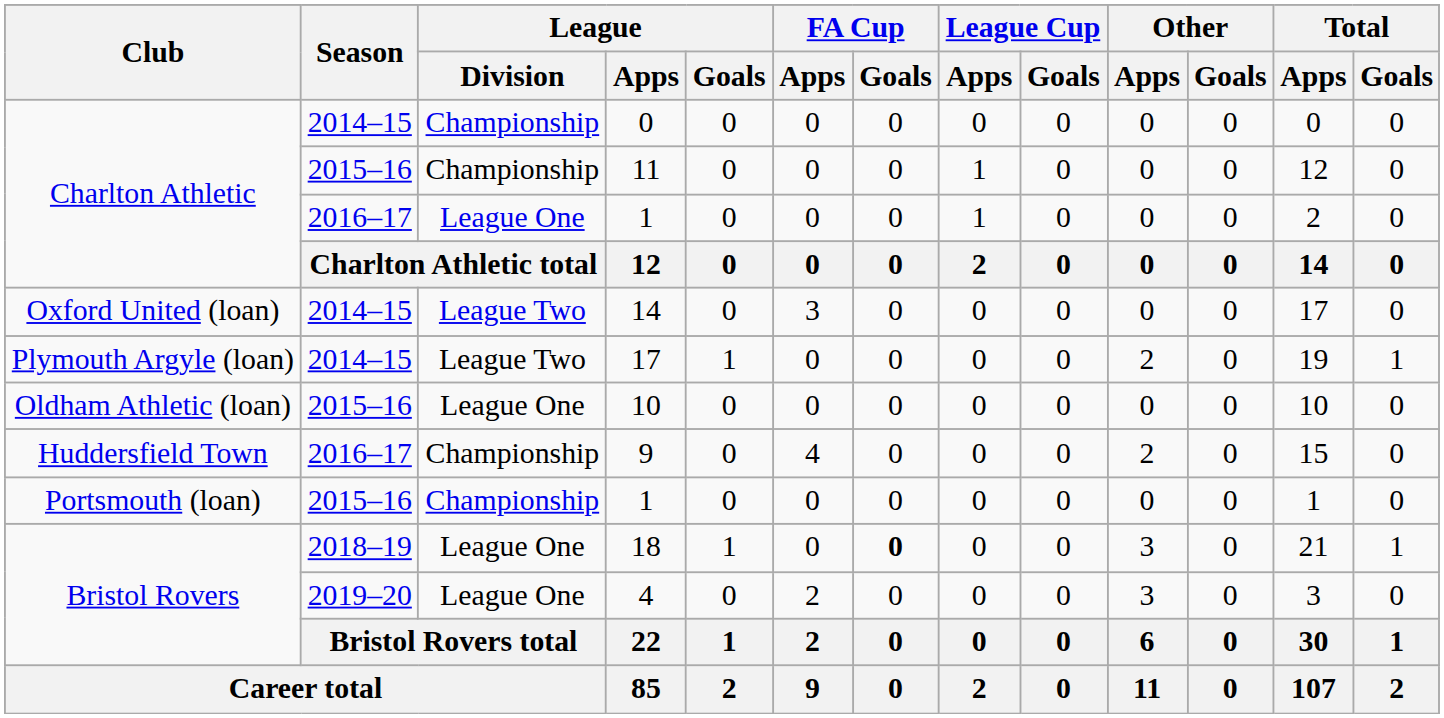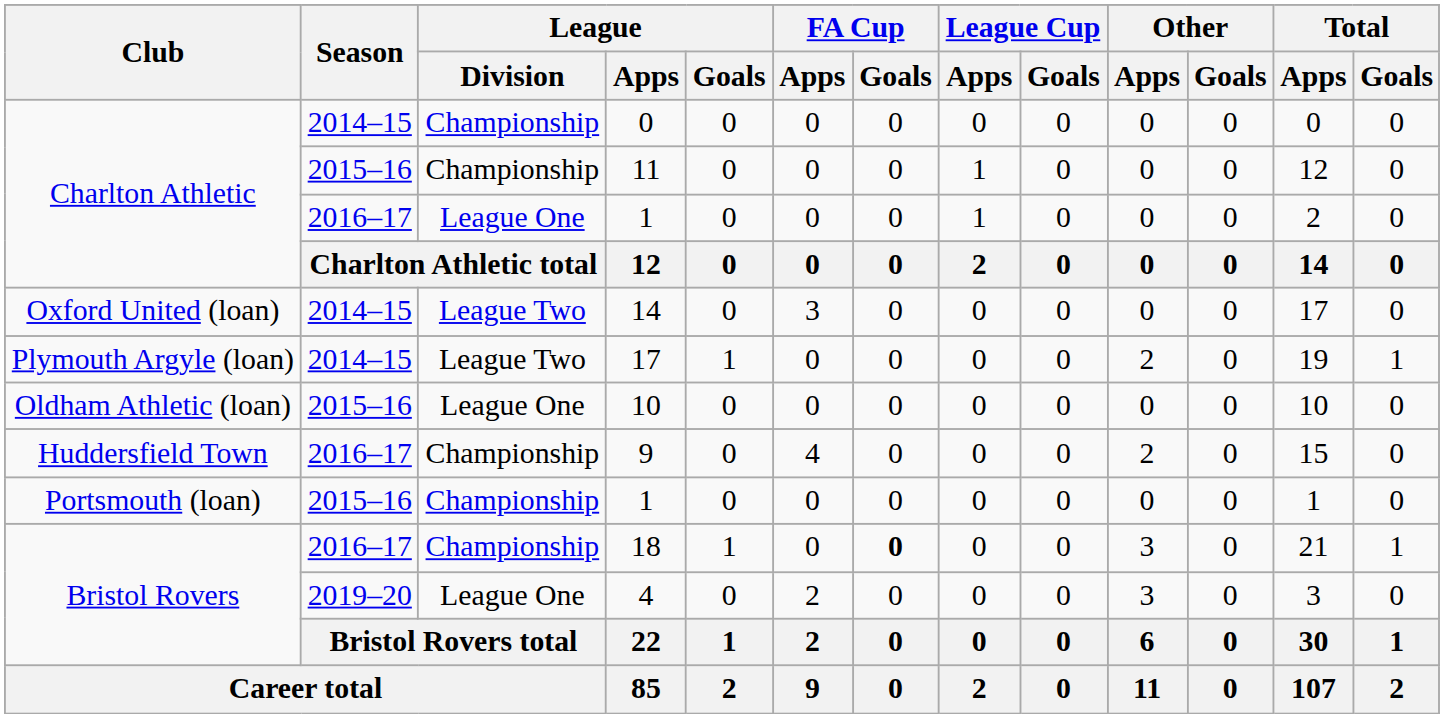 <table class="wikitable" style="text-align: center">
 <tr>
 <th rowspan=2>Club</th>
 <th rowspan=2>Season</th>
 <th colspan=3>League</th>
 <th colspan=2><a href='#'>FA Cup</a></th>
 <th colspan=2><a href='#'>League Cup</a></th>
 <th colspan=2>Other</th>
 <th colspan=2>Total</th>
 </tr>
 <tr>
 <th>Division</th>
 <th>Apps</th>
 <th>Goals</th>
 <th>Apps</th>
 <th>Goals</th>
 <th>Apps</th>
 <th>Goals</th>
 <th>Apps</th>
 <th>Goals</th>
 <th>Apps</th>
 <th>Goals</th>
 </tr>
 <tr>
 <td rowspan=4><a href='#'>Charlton Athletic</a></td>
 <td><a href='#'>2014–15</a></td>
 <td><a href='#'>Championship</a></td>
 <td>0</td>
 <td>0</td>
 <td>0</td>
 <td>0</td>
 <td>0</td>
 <td>0</td>
 <td>0</td>
 <td>0</td>
 <td>0</td>
 <td>0</td>
 </tr>
 <tr>
 <td><a href='#'>2015–16</a></td>
 <td>Championship</td>
 <td>11</td>
 <td>0</td>
 <td>0</td>
 <td>0</td>
 <td>1</td>
 <td>0</td>
 <td>0</td>
 <td>0</td>
 <td>12</td>
 <td>0</td>
 </tr>
 <tr>
 <td><a href='#'>2016–17</a></td>
 <td><a href='#'>League One</a></td>
 <td>1</td>
 <td>0</td>
 <td>0</td>
 <td>0</td>
 <td>1</td>
 <td>0</td>
 <td>0</td>
 <td>0</td>
 <td>2</td>
 <td>0</td>
 </tr>
 <tr>
 <th colspan=2>Charlton Athletic total</th>
 <th>12</th>
 <th>0</th>
 <th>0</th>
 <th>0</th>
 <th>2</th>
 <th>0</th>
 <th>0</th>
 <th>0</th>
 <th>14</th>
 <th>0</th>
 </tr>
 <tr>
 <td><a href='#'>Oxford United</a> (loan)</td>
 <td><a href='#'>2014–15</a></td>
 <td><a href='#'>League Two</a></td>
 <td>14</td>
 <td>0</td>
 <td>3</td>
 <td>0</td>
 <td>0</td>
 <td>0</td>
 <td>0</td>
 <td>0</td>
 <td>17</td>
 <td>0</td>
 </tr>
 <tr>
 <td><a href='#'>Plymouth Argyle</a> (loan)</td>
 <td><a href='#'>2014–15</a></td>
 <td>League Two</td>
 <td>17</td>
 <td>1</td>
 <td>0</td>
 <td>0</td>
 <td>0</td>
 <td>0</td>
 <td>2</td>
 <td>0</td>
 <td>19</td>
 <td>1</td>
 </tr>
 <tr>
 <td><a href='#'>Oldham Athletic</a> (loan)</td>
 <td><a href='#'>2015–16</a></td>
 <td>League One</td>
 <td>10</td>
 <td>0</td>
 <td>0</td>
 <td>0</td>
 <td>0</td>
 <td>0</td>
 <td>0</td>
 <td>0</td>
 <td>10</td>
 <td>0</td>
 </tr>
 <tr>
 <td><a href='#'>Huddersfield Town</a></td>
 <td><a href='#'>2016–17</a></td>
 <td>Championship</td>
 <td>9</td>
 <td>0</td>
 <td>4</td>
 <td>0</td>
 <td>0</td>
 <td>0</td>
 <td>2</td>
 <td>0</td>
 <td>15</td>
 <td>0</td>
 </tr>
 <tr>
 <td><a href='#'>Portsmouth</a> (loan)</td>
 <td><a href='#'>2015–16</a></td>
 <td><a href='#'>Championship</a></td>
 <td>1</td>
 <td>0</td>
 <td>0</td>
 <td>0</td>
 <td>0</td>
 <td>0</td>
 <td>0</td>
 <td>0</td>
 <td>1</td>
 <td>0</td>
 </tr>
 <tr>
 <td rowspan=3><a href='#'>Bristol Rovers</a></td>
-<td><a href='#'>2018–19</a></td>
-<td>League One</td>
+<td><a href='#'>2016–17</a></td>
+<td><a href='#'>Championship</a></td>
 <td>18</td>
 <td>1</td>
 <td>0</td>
 <td><strong>0</strong></td>
 <td>0</td>
 <td>0</td>
 <td>3</td>
 <td>0</td>
 <td>21</td>
 <td>1</td>
 </tr>
 <tr>
 <td><a href='#'>2019–20</a></td>
 <td>League One</td>
 <td>4</td>
 <td>0</td>
 <td>2</td>
 <td>0</td>
 <td>0</td>
 <td>0</td>
 <td>3</td>
 <td>0</td>
 <td>3</td>
 <td>0</td>
 </tr>
 <tr>
 <th colspan=2>Bristol Rovers total</th>
 <th>22</th>
 <th>1</th>
 <th>2</th>
 <th>0</th>
 <th>0</th>
 <th>0</th>
 <th>6</th>
 <th>0</th>
 <th>30</th>
 <th>1</th>
 </tr>
 <tr>
 <th colspan=3>Career total</th>
 <th>85</th>
 <th>2</th>
 <th>9</th>
 <th>0</th>
 <th>2</th>
 <th>0</th>
 <th>11</th>
 <th>0</th>
 <th>107</th>
 <th>2</th>
 </tr>
 </table>
